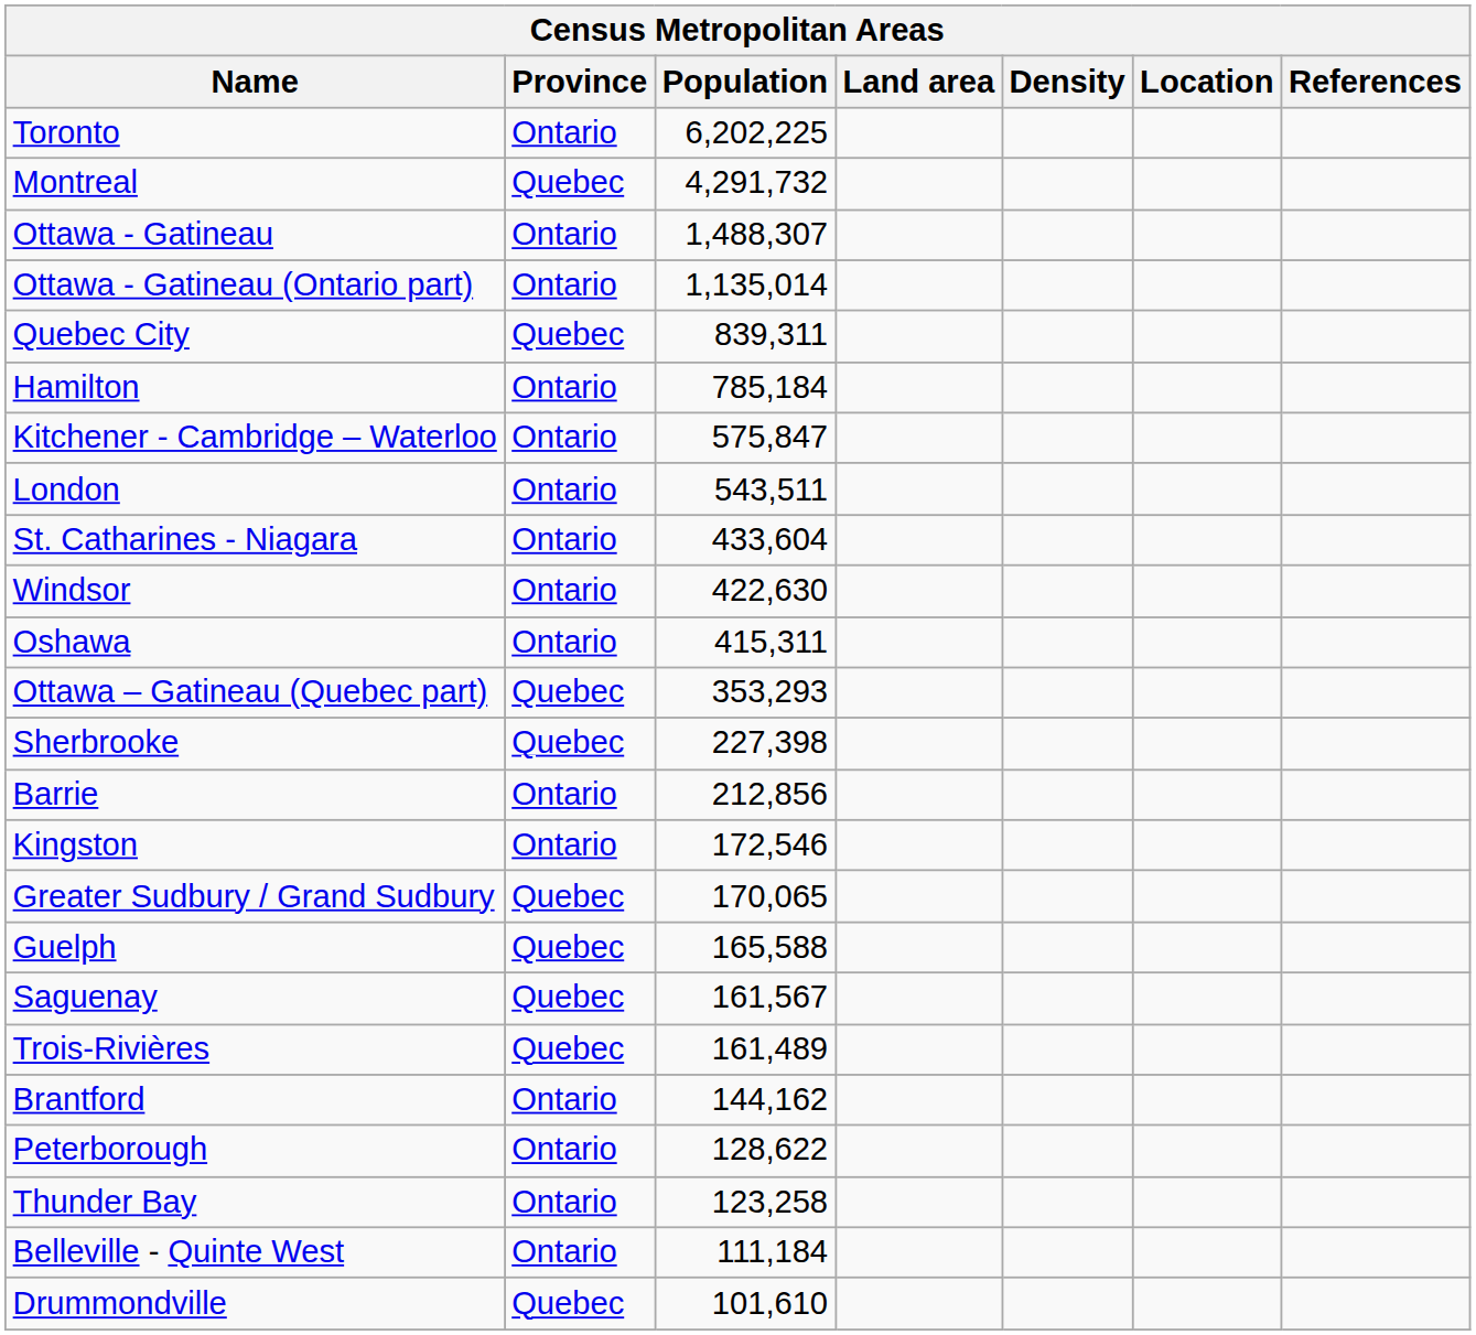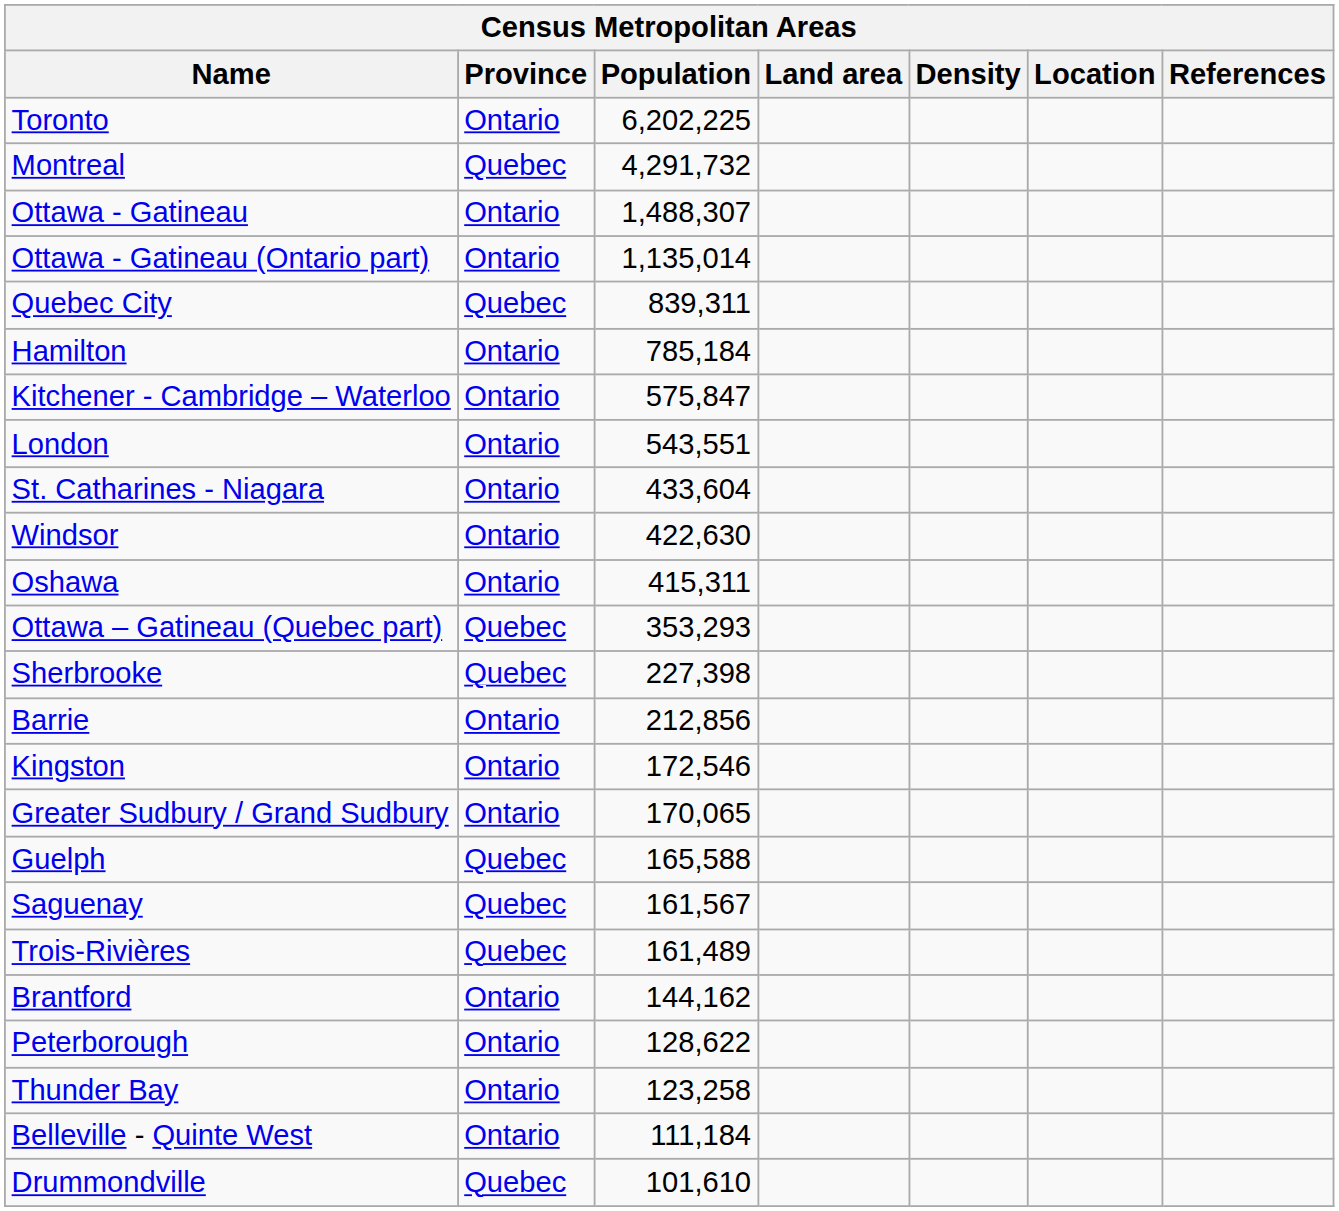 <table class="wikitable sortable" style="width:auto;">
 <tr>
 <th colspan= 9>Census Metropolitan Areas</th>
 </tr>
 <tr>
 <th width="*">Name</th>
 <th width="*">Province</th>
 <th width="*">Population</th>
 <th width="*">Land area</th>
 <th width="*">Density</th>
 <th width="*">Location</th>
 <th width="*">References</th>
 </tr>
 <tr>
 <td><a href='#'>Toronto</a></td>
 <td><a href='#'>Ontario</a></td>
 <td align=right>6,202,225</td>
 <td align=right></td>
 <td align=right></td>
 <td></td>
 <td></td>
 </tr>
 <tr>
 <td><a href='#'>Montreal</a></td>
 <td><a href='#'>Quebec</a></td>
 <td align=right>4,291,732</td>
 <td align=right></td>
 <td align=right></td>
 <td></td>
 <td></td>
 </tr>
 <tr>
 <td><a href='#'>Ottawa - Gatineau</a></td>
 <td><a href='#'>Ontario</a></td>
 <td align=right>1,488,307</td>
 <td align=right></td>
 <td align=right></td>
 <td></td>
 <td></td>
 </tr>
 <tr>
 <td><a href='#'>Ottawa - Gatineau (Ontario part)</a></td>
 <td><a href='#'>Ontario</a></td>
 <td align=right>1,135,014</td>
 <td align=right></td>
 <td align=right></td>
 <td></td>
 <td></td>
 </tr>
 <tr>
 <td><a href='#'>Quebec City</a></td>
 <td><a href='#'>Quebec</a></td>
 <td align=right>839,311</td>
 <td align=right></td>
 <td align=right></td>
 <td></td>
 <td></td>
 </tr>
 <tr>
 <td><a href='#'>Hamilton</a></td>
 <td><a href='#'>Ontario</a></td>
 <td align=right>785,184</td>
 <td align=right></td>
 <td align=right></td>
 <td></td>
 <td></td>
 </tr>
 <tr>
 <td><a href='#'>Kitchener - Cambridge – Waterloo</a></td>
 <td><a href='#'>Ontario</a></td>
 <td align=right>575,847</td>
 <td align=right></td>
 <td align=right></td>
 <td></td>
 <td></td>
 </tr>
 <tr>
 <td><a href='#'>London</a></td>
 <td><a href='#'>Ontario</a></td>
-<td align=right>543,511</td>
+<td align=right>543,551</td>
 <td align=right></td>
 <td align=right></td>
 <td></td>
 <td></td>
 </tr>
 <tr>
 <td><a href='#'>St. Catharines - Niagara</a></td>
 <td><a href='#'>Ontario</a></td>
 <td align=right>433,604</td>
 <td align=right></td>
 <td align=right></td>
 <td></td>
 <td></td>
 </tr>
 <tr>
 <td><a href='#'>Windsor</a></td>
 <td><a href='#'>Ontario</a></td>
 <td align=right>422,630</td>
 <td align=right></td>
 <td align=right></td>
 <td></td>
 <td></td>
 </tr>
 <tr>
 <td><a href='#'>Oshawa</a></td>
 <td><a href='#'>Ontario</a></td>
 <td align=right>415,311</td>
 <td align=right></td>
 <td align=right></td>
 <td></td>
 <td></td>
 </tr>
 <tr>
 <td><a href='#'>Ottawa – Gatineau (Quebec part)</a></td>
 <td><a href='#'>Quebec</a></td>
 <td align=right>353,293</td>
 <td align=right></td>
 <td align=right></td>
 <td></td>
 <td></td>
 </tr>
 <tr>
 <td><a href='#'>Sherbrooke</a></td>
 <td><a href='#'>Quebec</a></td>
 <td align=right>227,398</td>
 <td align=right></td>
 <td align=right></td>
 <td></td>
 <td></td>
 </tr>
 <tr>
 <td><a href='#'>Barrie</a></td>
 <td><a href='#'>Ontario</a></td>
 <td align=right>212,856</td>
 <td align=right></td>
 <td align=right></td>
 <td></td>
 <td></td>
 </tr>
 <tr>
 <td><a href='#'>Kingston</a></td>
 <td><a href='#'>Ontario</a></td>
 <td align=right>172,546</td>
 <td align=right></td>
 <td align=right></td>
 <td></td>
 <td></td>
 </tr>
 <tr>
 <td><a href='#'>Greater Sudbury / Grand Sudbury</a></td>
-<td><a href='#'>Quebec</a></td>
+<td><a href='#'>Ontario</a></td>
 <td align=right>170,065</td>
 <td align=right></td>
 <td align=right></td>
 <td></td>
 <td></td>
 </tr>
 <tr>
 <td><a href='#'>Guelph</a></td>
 <td><a href='#'>Quebec</a></td>
 <td align=right>165,588</td>
 <td align=right></td>
 <td align=right></td>
 <td></td>
 <td></td>
 </tr>
 <tr>
 <td><a href='#'>Saguenay</a></td>
 <td><a href='#'>Quebec</a></td>
 <td align=right>161,567</td>
 <td align=right></td>
 <td align=right></td>
 <td></td>
 <td></td>
 </tr>
 <tr>
 <td><a href='#'>Trois-Rivières</a></td>
 <td><a href='#'>Quebec</a></td>
 <td align=right>161,489</td>
 <td align=right></td>
 <td align=right></td>
 <td></td>
 <td></td>
 </tr>
 <tr>
 <td><a href='#'>Brantford</a></td>
 <td><a href='#'>Ontario</a></td>
 <td align=right>144,162</td>
 <td align=right></td>
 <td align=right></td>
 <td></td>
 <td></td>
 </tr>
 <tr>
 <td><a href='#'>Peterborough</a></td>
 <td><a href='#'>Ontario</a></td>
 <td align=right>128,622</td>
 <td align=right></td>
 <td align=right></td>
 <td></td>
 <td></td>
 </tr>
 <tr>
 <td><a href='#'>Thunder Bay</a></td>
 <td><a href='#'>Ontario</a></td>
 <td align=right>123,258</td>
 <td align=right></td>
 <td align=right></td>
 <td></td>
 <td></td>
 </tr>
 <tr>
 <td><a href='#'>Belleville</a> - <a href='#'>Quinte West</a></td>
 <td><a href='#'>Ontario</a></td>
 <td align=right>111,184</td>
 <td align=right></td>
 <td align=right></td>
 <td></td>
 <td></td>
 </tr>
 <tr>
 <td><a href='#'>Drummondville</a></td>
 <td><a href='#'>Quebec</a></td>
 <td align=right>101,610</td>
 <td align=right></td>
 <td align=right></td>
 <td></td>
 <td></td>
 </tr>
 </table>
